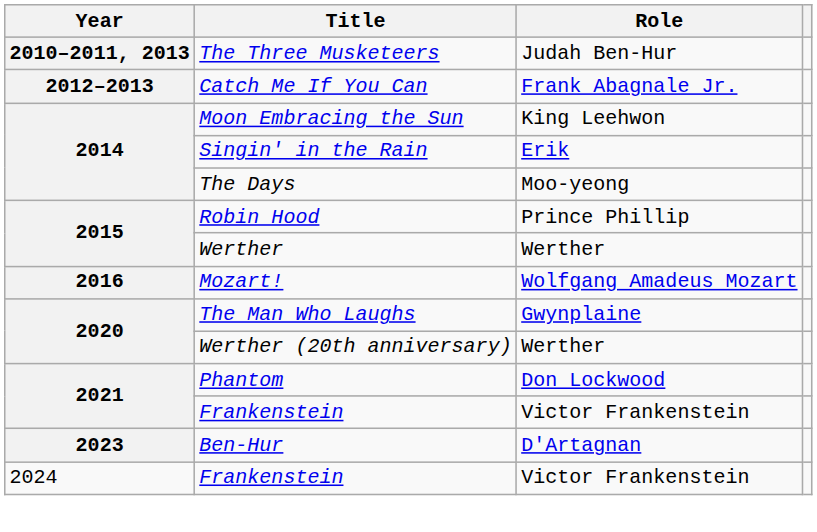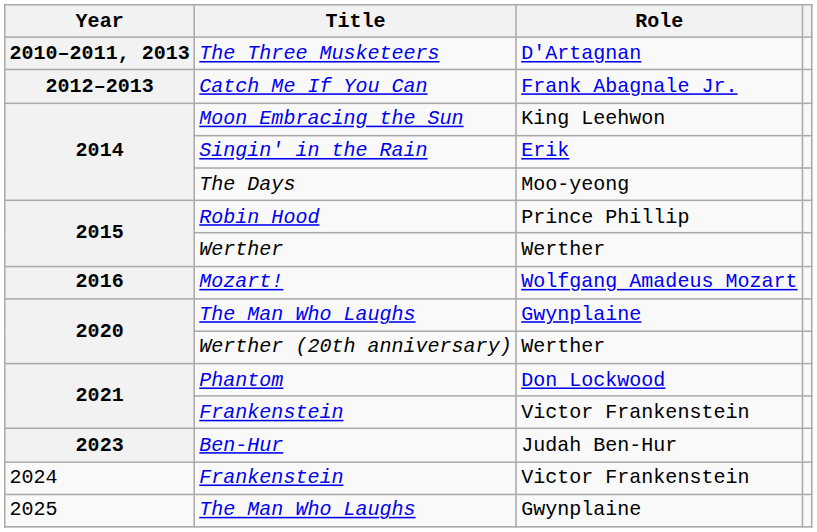 <table class="wikitable plainrowheaders sortable">
 <tr>
 <th>Year</th>
 <th>Title</th>
 <th>Role</th>
 <th scope="col" class="unsortable"></th>
 </tr>
 <tr>
 <th scope="row">2010–2011, 2013</th>
 <td><em><a href='#'>The Three Musketeers</a></em></td>
-<td>Judah Ben-Hur</td>
+<td><a href='#'>D'Artagnan</a></td>
 <td></td>
 </tr>
 <tr>
 <th scope="row">2012–2013</th>
 <td><em><a href='#'>Catch Me If You Can</a></em></td>
 <td><a href='#'>Frank Abagnale Jr.</a></td>
 <td></td>
 </tr>
 <tr>
 <th scope="row"  rowspan=3>2014</th>
 <td><em><a href='#'>Moon Embracing the Sun</a></em></td>
 <td>King Leehwon</td>
 <td></td>
 </tr>
 <tr>
 <td><em><a href='#'>Singin' in the Rain</a></em></td>
 <td><a href='#'>Erik</a></td>
 <td></td>
 </tr>
 <tr>
 <td><em>The Days</em></td>
 <td>Moo-yeong</td>
 <td></td>
 </tr>
 <tr>
 <th scope="row"  rowspan=2>2015</th>
 <td><em><a href='#'>Robin Hood</a></em></td>
 <td>Prince Phillip</td>
 <td></td>
 </tr>
 <tr>
 <td><em>Werther</em></td>
 <td>Werther</td>
 <td></td>
 </tr>
 <tr>
 <th scope="row">2016</th>
 <td><em><a href='#'>Mozart!</a></em></td>
 <td><a href='#'>Wolfgang Amadeus Mozart</a></td>
 <td></td>
 </tr>
 <tr>
 <th scope="row" rowspan=2>2020</th>
 <td><em><a href='#'>The Man Who Laughs</a></em></td>
 <td><a href='#'>Gwynplaine</a></td>
 <td></td>
 </tr>
 <tr>
 <td><em>Werther (20th anniversary)</em></td>
 <td>Werther</td>
 <td></td>
 </tr>
 <tr>
 <th scope="row" rowspan=2>2021</th>
 <td><em><a href='#'>Phantom</a></em></td>
 <td><a href='#'>Don Lockwood</a></td>
 <td></td>
 </tr>
 <tr>
 <td><em><a href='#'>Frankenstein</a></em></td>
 <td>Victor Frankenstein</td>
 <td></td>
 </tr>
 <tr>
 <th scope="row">2023</th>
 <td><em><a href='#'>Ben-Hur</a></em></td>
-<td><a href='#'>D'Artagnan</a></td>
+<td>Judah Ben-Hur</td>
 <td></td>
 </tr>
 <tr>
 <td>2024</td>
 <td><em><a href='#'>Frankenstein</a></em></td>
 <td>Victor Frankenstein</td>
 <td><sup></sup></td>
 </tr>
+<tr>
+<td>2025</td>
+<td><em><a href='#'>The Man Who Laughs</a></em></td>
+<td>Gwynplaine</td>
+<td></td>
+</tr>
 </table>
